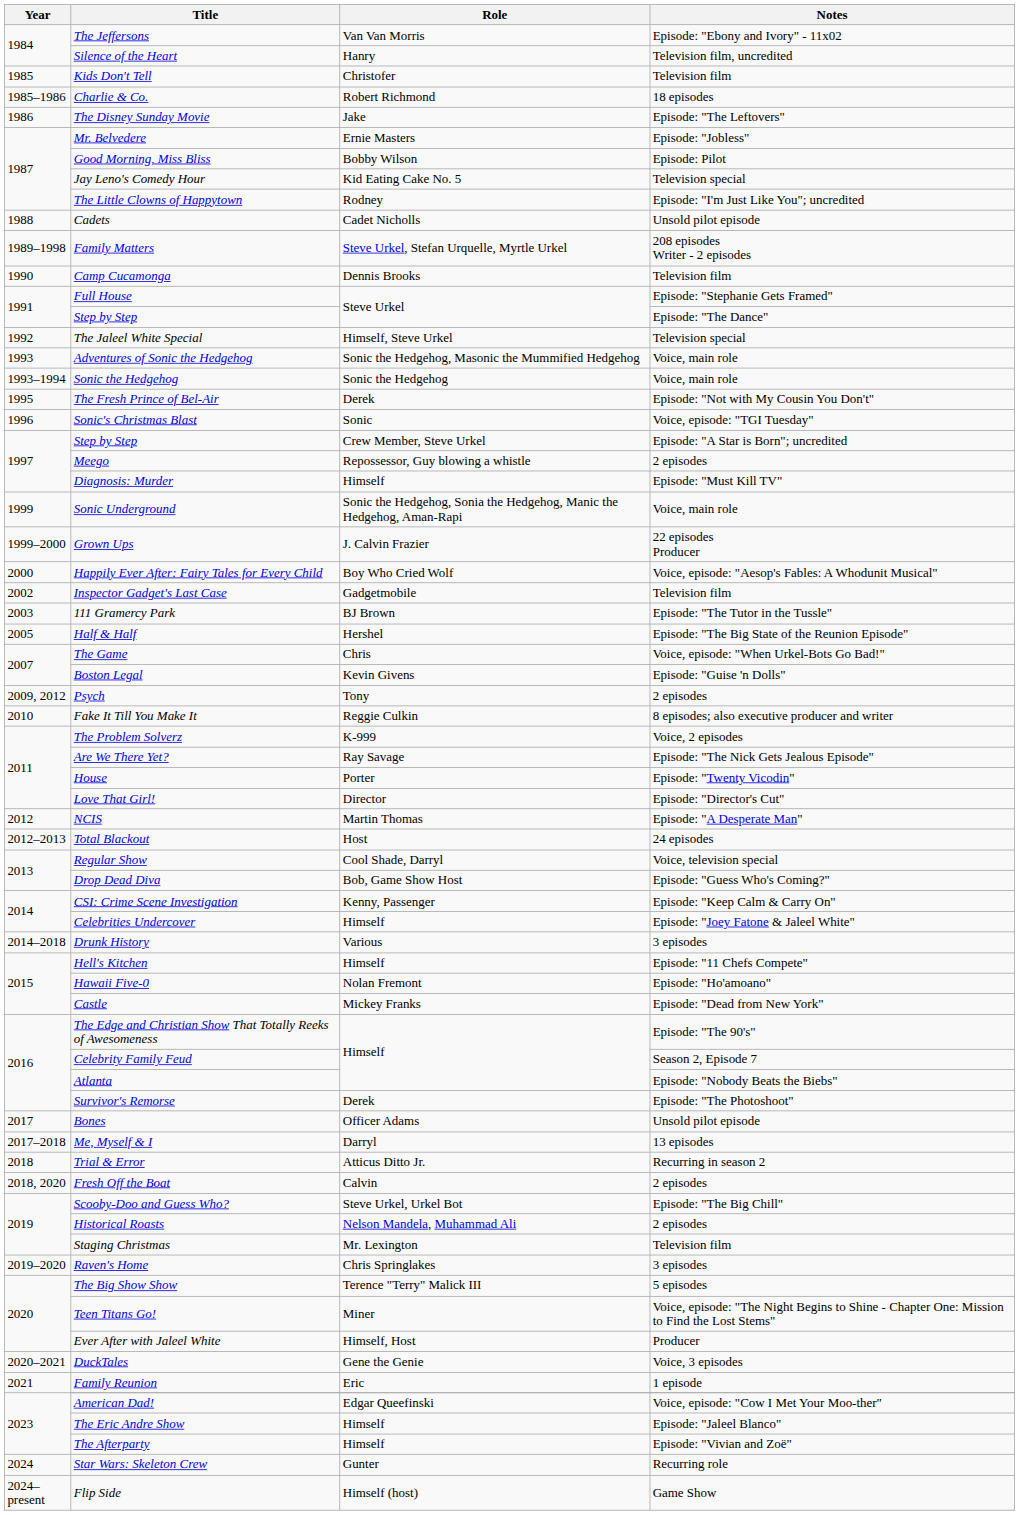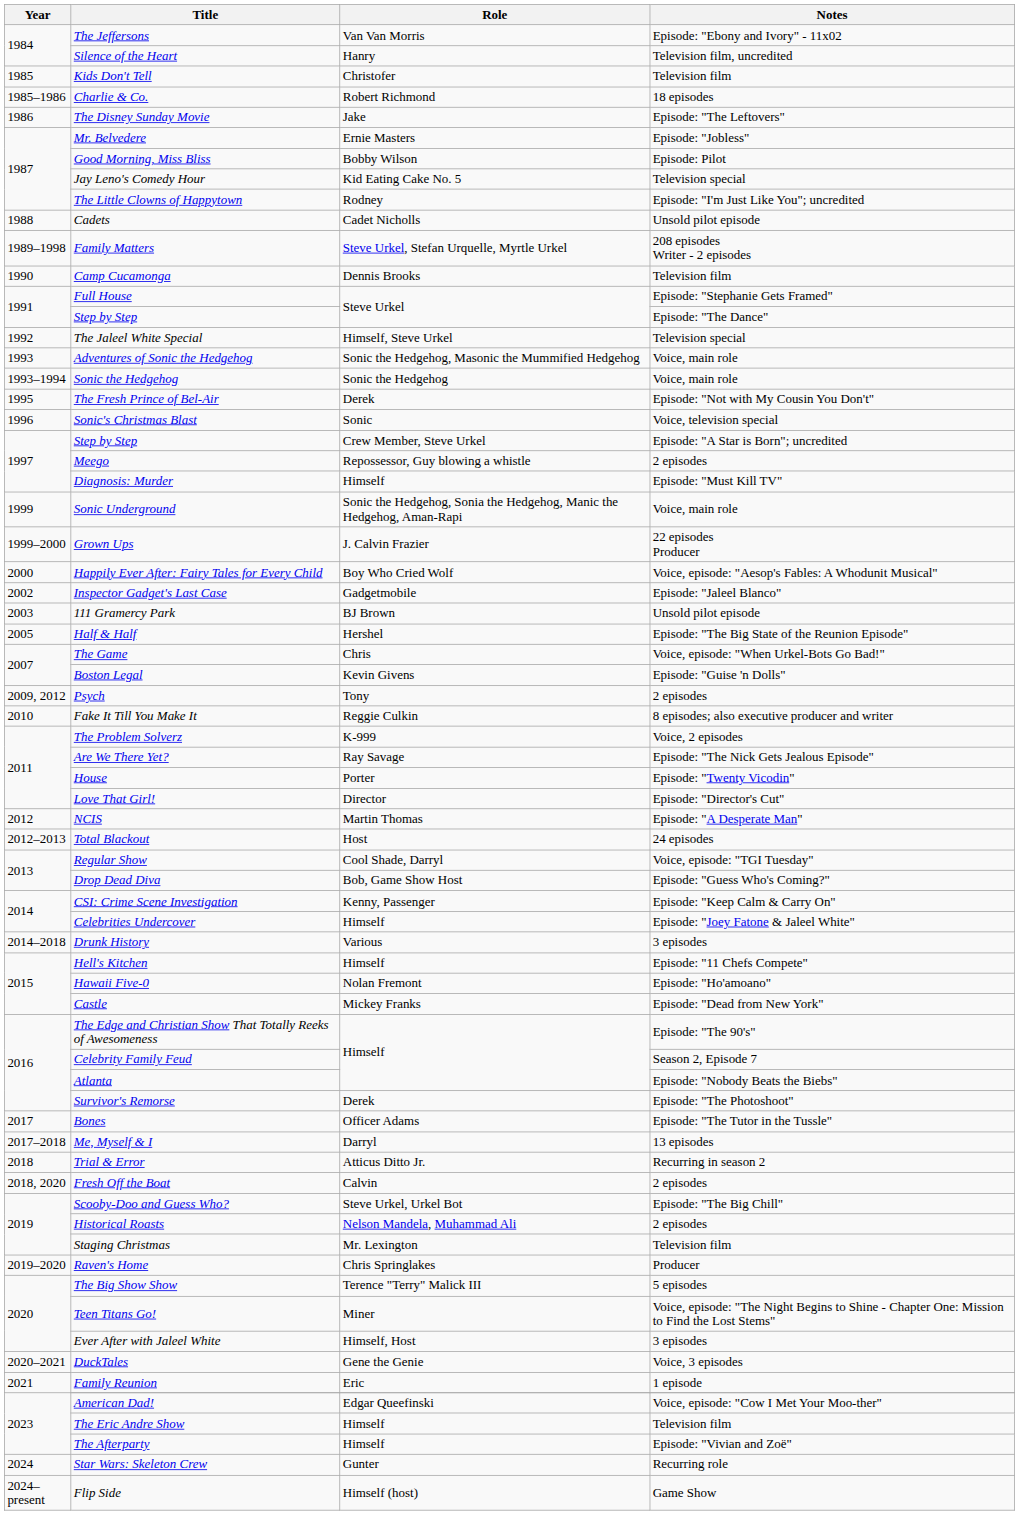 <table class="wikitable sortable">
 <tr>
 <th>Year</th>
 <th>Title</th>
 <th>Role</th>
 <th class="unsortable">Notes</th>
 </tr>
 <tr>
 <td rowspan="2">1984</td>
 <td><em><a href='#'>The Jeffersons</a></em></td>
 <td>Van Van Morris</td>
 <td>Episode: "Ebony and Ivory" - 11x02</td>
 </tr>
 <tr>
 <td><em><a href='#'>Silence of the Heart</a></em></td>
 <td>Hanry</td>
 <td>Television film, uncredited</td>
 </tr>
 <tr>
 <td>1985</td>
 <td><em><a href='#'>Kids Don't Tell</a></em></td>
 <td>Christofer</td>
 <td>Television film</td>
 </tr>
 <tr>
 <td>1985–1986</td>
 <td><em><a href='#'>Charlie & Co.</a></em></td>
 <td>Robert Richmond</td>
 <td>18 episodes</td>
 </tr>
 <tr>
 <td>1986</td>
 <td><em><a href='#'>The Disney Sunday Movie</a></em></td>
 <td>Jake</td>
 <td>Episode: "The Leftovers"</td>
 </tr>
 <tr>
 <td rowspan="4">1987</td>
 <td><em><a href='#'>Mr. Belvedere</a></em></td>
 <td>Ernie Masters</td>
 <td>Episode: "Jobless"</td>
 </tr>
 <tr>
 <td><em><a href='#'>Good Morning, Miss Bliss</a></em></td>
 <td>Bobby Wilson</td>
 <td>Episode: Pilot</td>
 </tr>
 <tr>
 <td><em>Jay Leno's Comedy Hour</em></td>
 <td>Kid Eating Cake No. 5</td>
 <td>Television special</td>
 </tr>
 <tr>
 <td><em><a href='#'>The Little Clowns of Happytown</a></em></td>
 <td>Rodney</td>
 <td>Episode: "I'm Just Like You"; uncredited</td>
 </tr>
 <tr>
 <td>1988</td>
 <td><em>Cadets</em></td>
 <td>Cadet Nicholls</td>
 <td>Unsold pilot episode</td>
 </tr>
 <tr>
 <td>1989–1998</td>
 <td><em><a href='#'>Family Matters</a></em></td>
 <td><a href='#'>Steve Urkel</a>, Stefan Urquelle, Myrtle Urkel</td>
 <td>208 episodes<br> Writer - 2 episodes</td>
 </tr>
 <tr>
 <td>1990</td>
 <td><em><a href='#'>Camp Cucamonga</a></em></td>
 <td>Dennis Brooks</td>
 <td>Television film</td>
 </tr>
 <tr>
 <td rowspan="2">1991</td>
 <td><em><a href='#'>Full House</a></em></td>
 <td rowspan="2">Steve Urkel</td>
 <td>Episode: "Stephanie Gets Framed"</td>
 </tr>
 <tr>
 <td><em><a href='#'>Step by Step</a></em></td>
 <td>Episode: "The Dance"</td>
 </tr>
 <tr>
 <td>1992</td>
 <td><em>The Jaleel White Special</em></td>
 <td>Himself, Steve Urkel</td>
 <td>Television special</td>
 </tr>
 <tr>
 <td>1993</td>
 <td><em><a href='#'>Adventures of Sonic the Hedgehog</a></em></td>
 <td>Sonic the Hedgehog, Masonic the Mummified Hedgehog</td>
 <td>Voice, main role</td>
 </tr>
 <tr>
 <td>1993–1994</td>
 <td><em><a href='#'>Sonic the Hedgehog</a></em></td>
 <td>Sonic the Hedgehog</td>
 <td>Voice, main role</td>
 </tr>
 <tr>
 <td>1995</td>
 <td><em><a href='#'>The Fresh Prince of Bel-Air</a></em></td>
 <td>Derek</td>
 <td>Episode: "Not with My Cousin You Don't"</td>
 </tr>
 <tr>
 <td>1996</td>
 <td><em><a href='#'>Sonic's Christmas Blast</a></em></td>
 <td>Sonic</td>
-<td>Voice, episode: "TGI Tuesday"</td>
+<td>Voice, television special</td>
 </tr>
 <tr>
 <td rowspan="3">1997</td>
 <td><em><a href='#'>Step by Step</a></em></td>
 <td>Crew Member, Steve Urkel</td>
 <td>Episode: "A Star is Born"; uncredited</td>
 </tr>
 <tr>
 <td><em><a href='#'>Meego</a></em></td>
 <td>Repossessor, Guy blowing a whistle</td>
 <td>2 episodes</td>
 </tr>
 <tr>
 <td><em><a href='#'>Diagnosis: Murder</a></em></td>
 <td>Himself</td>
 <td>Episode: "Must Kill TV"</td>
 </tr>
 <tr>
 <td>1999</td>
 <td><em><a href='#'>Sonic Underground</a></em></td>
 <td>Sonic the Hedgehog, Sonia the Hedgehog, Manic the Hedgehog, Aman-Rapi</td>
 <td>Voice, main role</td>
 </tr>
 <tr>
 <td>1999–2000</td>
 <td><em><a href='#'>Grown Ups</a></em></td>
 <td>J. Calvin Frazier</td>
 <td>22 episodes<br> Producer</td>
 </tr>
 <tr>
 <td>2000</td>
 <td><em><a href='#'>Happily Ever After: Fairy Tales for Every Child</a></em></td>
 <td>Boy Who Cried Wolf</td>
 <td>Voice, episode: "Aesop's Fables: A Whodunit Musical"</td>
 </tr>
 <tr>
 <td>2002</td>
 <td><em><a href='#'>Inspector Gadget's Last Case</a></em></td>
 <td>Gadgetmobile</td>
-<td>Television film</td>
+<td>Episode: "Jaleel Blanco"</td>
 </tr>
 <tr>
 <td>2003</td>
 <td><em>111 Gramercy Park</em></td>
 <td>BJ Brown</td>
-<td>Episode: "The Tutor in the Tussle"</td>
+<td>Unsold pilot episode</td>
 </tr>
 <tr>
 <td>2005</td>
 <td><em><a href='#'>Half & Half</a></em></td>
 <td>Hershel</td>
 <td>Episode: "The Big State of the Reunion Episode"</td>
 </tr>
 <tr>
 <td rowspan="2">2007</td>
 <td><em><a href='#'>The Game</a></em></td>
 <td>Chris</td>
 <td>Voice, episode: "When Urkel-Bots Go Bad!"</td>
 </tr>
 <tr>
 <td><em><a href='#'>Boston Legal</a></em></td>
 <td>Kevin Givens</td>
 <td>Episode: "Guise 'n Dolls"</td>
 </tr>
 <tr>
 <td>2009, 2012</td>
 <td><em><a href='#'>Psych</a></em></td>
 <td>Tony</td>
 <td>2 episodes</td>
 </tr>
 <tr>
 <td>2010</td>
 <td><em>Fake It Till You Make It</em></td>
 <td>Reggie Culkin</td>
 <td>8 episodes; also executive producer and writer</td>
 </tr>
 <tr>
 <td rowspan="4">2011</td>
 <td><em><a href='#'>The Problem Solverz</a></em></td>
 <td>K-999</td>
 <td>Voice, 2 episodes</td>
 </tr>
 <tr>
 <td><em><a href='#'>Are We There Yet?</a></em></td>
 <td>Ray Savage</td>
 <td>Episode: "The Nick Gets Jealous Episode"</td>
 </tr>
 <tr>
 <td><em><a href='#'>House</a></em></td>
 <td>Porter</td>
 <td>Episode: "<a href='#'>Twenty Vicodin</a>"</td>
 </tr>
 <tr>
 <td><em><a href='#'>Love That Girl!</a></em></td>
 <td>Director</td>
 <td>Episode: "Director's Cut"</td>
 </tr>
 <tr>
 <td>2012</td>
 <td><em><a href='#'>NCIS</a></em></td>
 <td>Martin Thomas</td>
 <td>Episode: "<a href='#'>A Desperate Man</a>"</td>
 </tr>
 <tr>
 <td>2012–2013</td>
 <td><em><a href='#'>Total Blackout</a></em></td>
 <td>Host</td>
 <td>24 episodes</td>
 </tr>
 <tr>
 <td rowspan="2">2013</td>
 <td><em><a href='#'>Regular Show</a></em></td>
 <td>Cool Shade, Darryl</td>
-<td>Voice, television special</td>
+<td>Voice, episode: "TGI Tuesday"</td>
 </tr>
 <tr>
 <td><em><a href='#'>Drop Dead Diva</a></em></td>
 <td>Bob, Game Show Host</td>
 <td>Episode: "Guess Who's Coming?"</td>
 </tr>
 <tr>
 <td rowspan="2">2014</td>
 <td><em><a href='#'>CSI: Crime Scene Investigation</a></em></td>
 <td>Kenny, Passenger</td>
 <td>Episode: "Keep Calm & Carry On"</td>
 </tr>
 <tr>
 <td><em><a href='#'>Celebrities Undercover</a></em></td>
 <td>Himself</td>
 <td>Episode: "<a href='#'>Joey Fatone</a> & Jaleel White"</td>
 </tr>
 <tr>
 <td>2014–2018</td>
 <td><em><a href='#'>Drunk History</a></em></td>
 <td>Various</td>
 <td>3 episodes</td>
 </tr>
 <tr>
 <td rowspan="3">2015</td>
 <td><em><a href='#'>Hell's Kitchen</a></em></td>
 <td>Himself</td>
 <td>Episode: "11 Chefs Compete"</td>
 </tr>
 <tr>
 <td><em><a href='#'>Hawaii Five-0</a></em></td>
 <td>Nolan Fremont</td>
 <td>Episode: "Ho'amoano"</td>
 </tr>
 <tr>
 <td><em><a href='#'>Castle</a></em></td>
 <td>Mickey Franks</td>
 <td>Episode: "Dead from New York"</td>
 </tr>
 <tr>
 <td rowspan="4">2016</td>
 <td><em><a href='#'>The Edge and Christian Show</a> That Totally Reeks of Awesomeness</em></td>
 <td rowspan="3">Himself</td>
 <td>Episode: "The 90's"</td>
 </tr>
 <tr>
 <td><em><a href='#'>Celebrity Family Feud</a></em></td>
 <td>Season 2, Episode 7</td>
 </tr>
 <tr>
 <td><em><a href='#'>Atlanta</a></em></td>
 <td>Episode: "Nobody Beats the Biebs"</td>
 </tr>
 <tr>
 <td><em><a href='#'>Survivor's Remorse</a></em></td>
 <td>Derek</td>
 <td>Episode: "The Photoshoot"</td>
 </tr>
 <tr>
 <td>2017</td>
 <td><em><a href='#'>Bones</a></em></td>
 <td>Officer Adams</td>
-<td>Unsold pilot episode</td>
+<td>Episode: "The Tutor in the Tussle"</td>
 </tr>
 <tr>
 <td>2017–2018</td>
 <td><em><a href='#'>Me, Myself & I</a></em></td>
 <td>Darryl</td>
 <td>13 episodes</td>
 </tr>
 <tr>
 <td>2018</td>
 <td><em><a href='#'>Trial & Error</a></em></td>
 <td>Atticus Ditto Jr.</td>
 <td>Recurring in season 2</td>
 </tr>
 <tr>
 <td>2018, 2020</td>
 <td><em><a href='#'>Fresh Off the Boat</a></em></td>
 <td>Calvin</td>
 <td>2 episodes</td>
 </tr>
 <tr>
 <td rowspan="3">2019</td>
 <td><em><a href='#'>Scooby-Doo and Guess Who?</a></em></td>
 <td>Steve Urkel, Urkel Bot</td>
 <td>Episode: "The Big Chill"</td>
 </tr>
 <tr>
 <td><em><a href='#'>Historical Roasts</a></em></td>
 <td><a href='#'>Nelson Mandela</a>, <a href='#'>Muhammad Ali</a></td>
 <td>2 episodes</td>
 </tr>
 <tr>
 <td><em>Staging Christmas</em></td>
 <td>Mr. Lexington</td>
 <td>Television film</td>
 </tr>
 <tr>
 <td>2019–2020</td>
 <td><em><a href='#'>Raven's Home</a></em></td>
 <td>Chris Springlakes</td>
-<td>3 episodes</td>
+<td>Producer</td>
 </tr>
 <tr>
 <td rowspan=3>2020</td>
 <td><em><a href='#'>The Big Show Show</a></em></td>
 <td>Terence "Terry" Malick III</td>
 <td>5 episodes</td>
 </tr>
 <tr>
 <td><em><a href='#'>Teen Titans Go!</a></em></td>
 <td>Miner</td>
 <td>Voice, episode: "The Night Begins to Shine - Chapter One: Mission to Find the Lost Stems"</td>
 </tr>
 <tr>
 <td><em>Ever After with Jaleel White</em></td>
 <td>Himself, Host</td>
-<td>Producer</td>
+<td>3 episodes</td>
 </tr>
 <tr>
 <td>2020–2021</td>
 <td><em><a href='#'>DuckTales</a></em></td>
 <td>Gene the Genie</td>
 <td>Voice, 3 episodes</td>
 </tr>
 <tr>
 <td>2021</td>
 <td><em><a href='#'>Family Reunion</a></em></td>
 <td>Eric</td>
 <td>1 episode</td>
 </tr>
 <tr>
 <td rowspan="4">2023</td>
 </tr>
 <tr>
 <td><em><a href='#'>American Dad!</a></em></td>
 <td>Edgar Queefinski</td>
 <td>Voice, episode: "Cow I Met Your Moo-ther"</td>
 </tr>
 <tr>
 <td><em><a href='#'>The Eric Andre Show</a></em></td>
 <td>Himself</td>
-<td>Episode: "Jaleel Blanco"</td>
+<td>Television film</td>
 </tr>
 <tr>
 <td><em><a href='#'>The Afterparty</a></em></td>
 <td>Himself</td>
 <td>Episode: "Vivian and Zoë"</td>
 </tr>
 <tr>
 <td>2024</td>
 <td><em><a href='#'>Star Wars: Skeleton Crew</a></em></td>
 <td>Gunter</td>
 <td>Recurring role</td>
 </tr>
 <tr>
 <td>2024–present</td>
 <td><em>Flip Side</em></td>
 <td>Himself (host)</td>
 <td>Game Show</td>
 </tr>
 </table>
